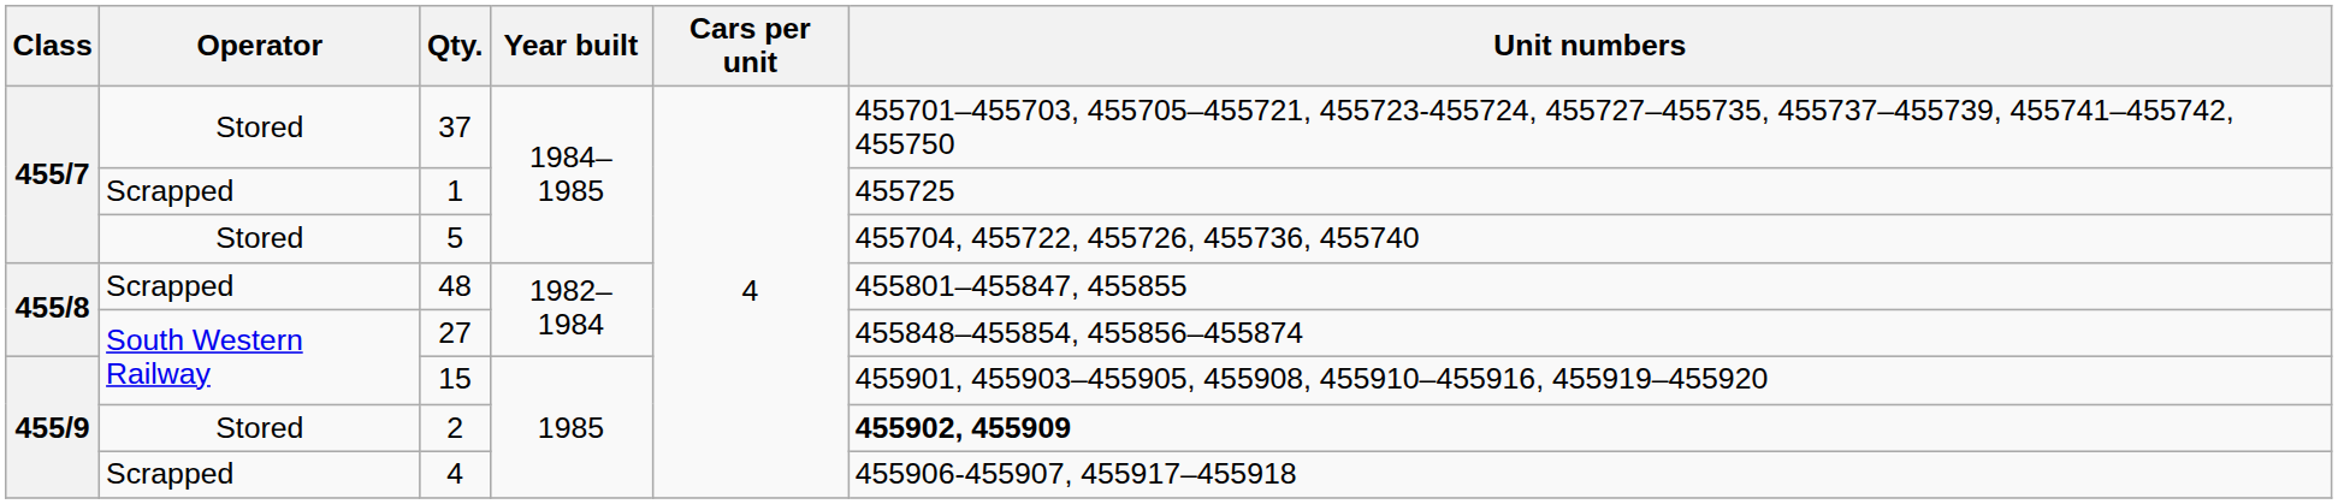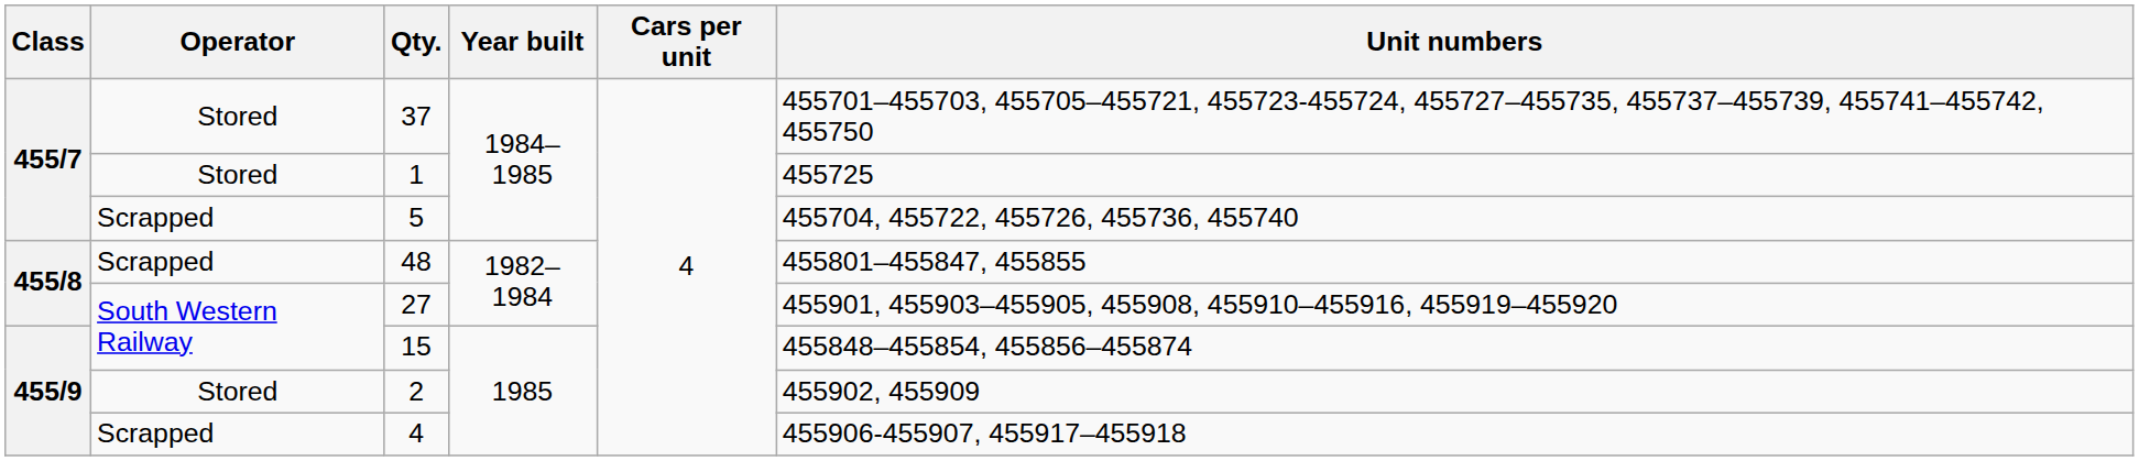 <table class="wikitable">
 <tr>
 <th>Class</th>
 <th>Operator</th>
 <th>Qty.</th>
 <th>Year built</th>
 <th>Cars per unit</th>
 <th>Unit numbers</th>
 </tr>
 <tr>
 <th rowspan="3" align="center">455/7</th>
 <td align="center">Stored</td>
 <td align=center>37</td>
 <td rowspan="3" align="center">1984–1985</td>
 <td rowspan="8" align="center">4</td>
 <td>455701–455703, 455705–455721, 455723-455724, 455727–455735, 455737–455739, 455741–455742, 455750</td>
 </tr>
 <tr>
-<td>Scrapped</td>
+<td align="center">Stored</td>
 <td align="center">1</td>
 <td>455725</td>
 </tr>
 <tr>
-<td align="center">Stored</td>
+<td>Scrapped</td>
 <td align=center>5</td>
 <td>455704, 455722, 455726, 455736, 455740</td>
 </tr>
 <tr>
 <th rowspan="2" align="center">455/8</th>
 <td>Scrapped</td>
 <td align="center">48</td>
 <td rowspan="2" align="center">1982–1984</td>
 <td>455801–455847, 455855</td>
 </tr>
 <tr>
 <td rowspan=2><a href='#'>South Western Railway</a></td>
 <td align=center>27</td>
-<td>455848–455854, 455856–455874</td>
+<td>455901, 455903–455905, 455908, 455910–455916, 455919–455920</td>
 </tr>
 <tr>
 <th rowspan="3" align="center">455/9</th>
 <td align=center>15</td>
 <td rowspan="3" align="center">1985</td>
-<td>455901, 455903–455905, 455908, 455910–455916, 455919–455920</td>
+<td>455848–455854, 455856–455874</td>
 </tr>
 <tr>
 <td align="center">Stored</td>
 <td align="center">2</td>
-<td><strong>455902, 455909</strong></td>
+<td>455902, 455909</td>
 </tr>
 <tr>
 <td>Scrapped</td>
 <td align=center>4</td>
 <td>455906-455907, 455917–455918</td>
 </tr>
 </table>
